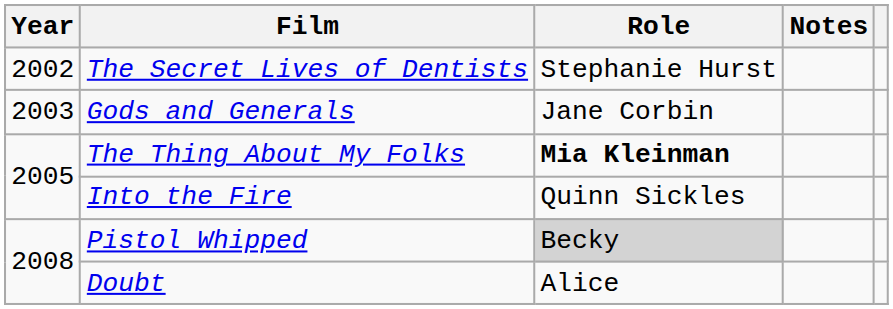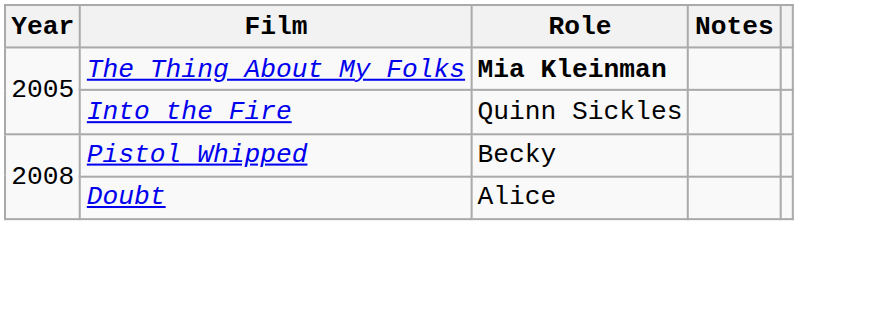 <table class="wikitable sortable">
 <tr>
 <th>Year</th>
 <th>Film</th>
 <th>Role</th>
 <th>Notes</th>
 <th class=unsortable></th>
-</tr>
-<tr>
-<td>2002</td>
-<td><em><a href='#'>The Secret Lives of Dentists</a></em></td>
-<td>Stephanie Hurst</td>
-<td></td>
-<td></td>
-</tr>
-<tr>
-<td>2003</td>
-<td><em><a href='#'>Gods and Generals</a></em></td>
-<td>Jane Corbin</td>
-<td></td>
-<td></td>
 </tr>
 <tr>
 <td rowspan=2>2005</td>
 <td><em><a href='#'>The Thing About My Folks</a></em></td>
 <td><strong>Mia Kleinman</strong></td>
 <td></td>
 <td></td>
 </tr>
 <tr>
 <td><em><a href='#'>Into the Fire</a></em></td>
 <td>Quinn Sickles</td>
 <td></td>
 <td></td>
 </tr>
 <tr>
 <td rowspan=2>2008</td>
 <td><em><a href='#'>Pistol Whipped</a></em></td>
-<td style="background: lightgrey;">Becky</td>
+<td>Becky</td>
 <td></td>
 <td></td>
 </tr>
 <tr>
 <td><em><a href='#'>Doubt</a></em></td>
 <td>Alice</td>
 <td></td>
 <td></td>
 </tr>
 </table>
